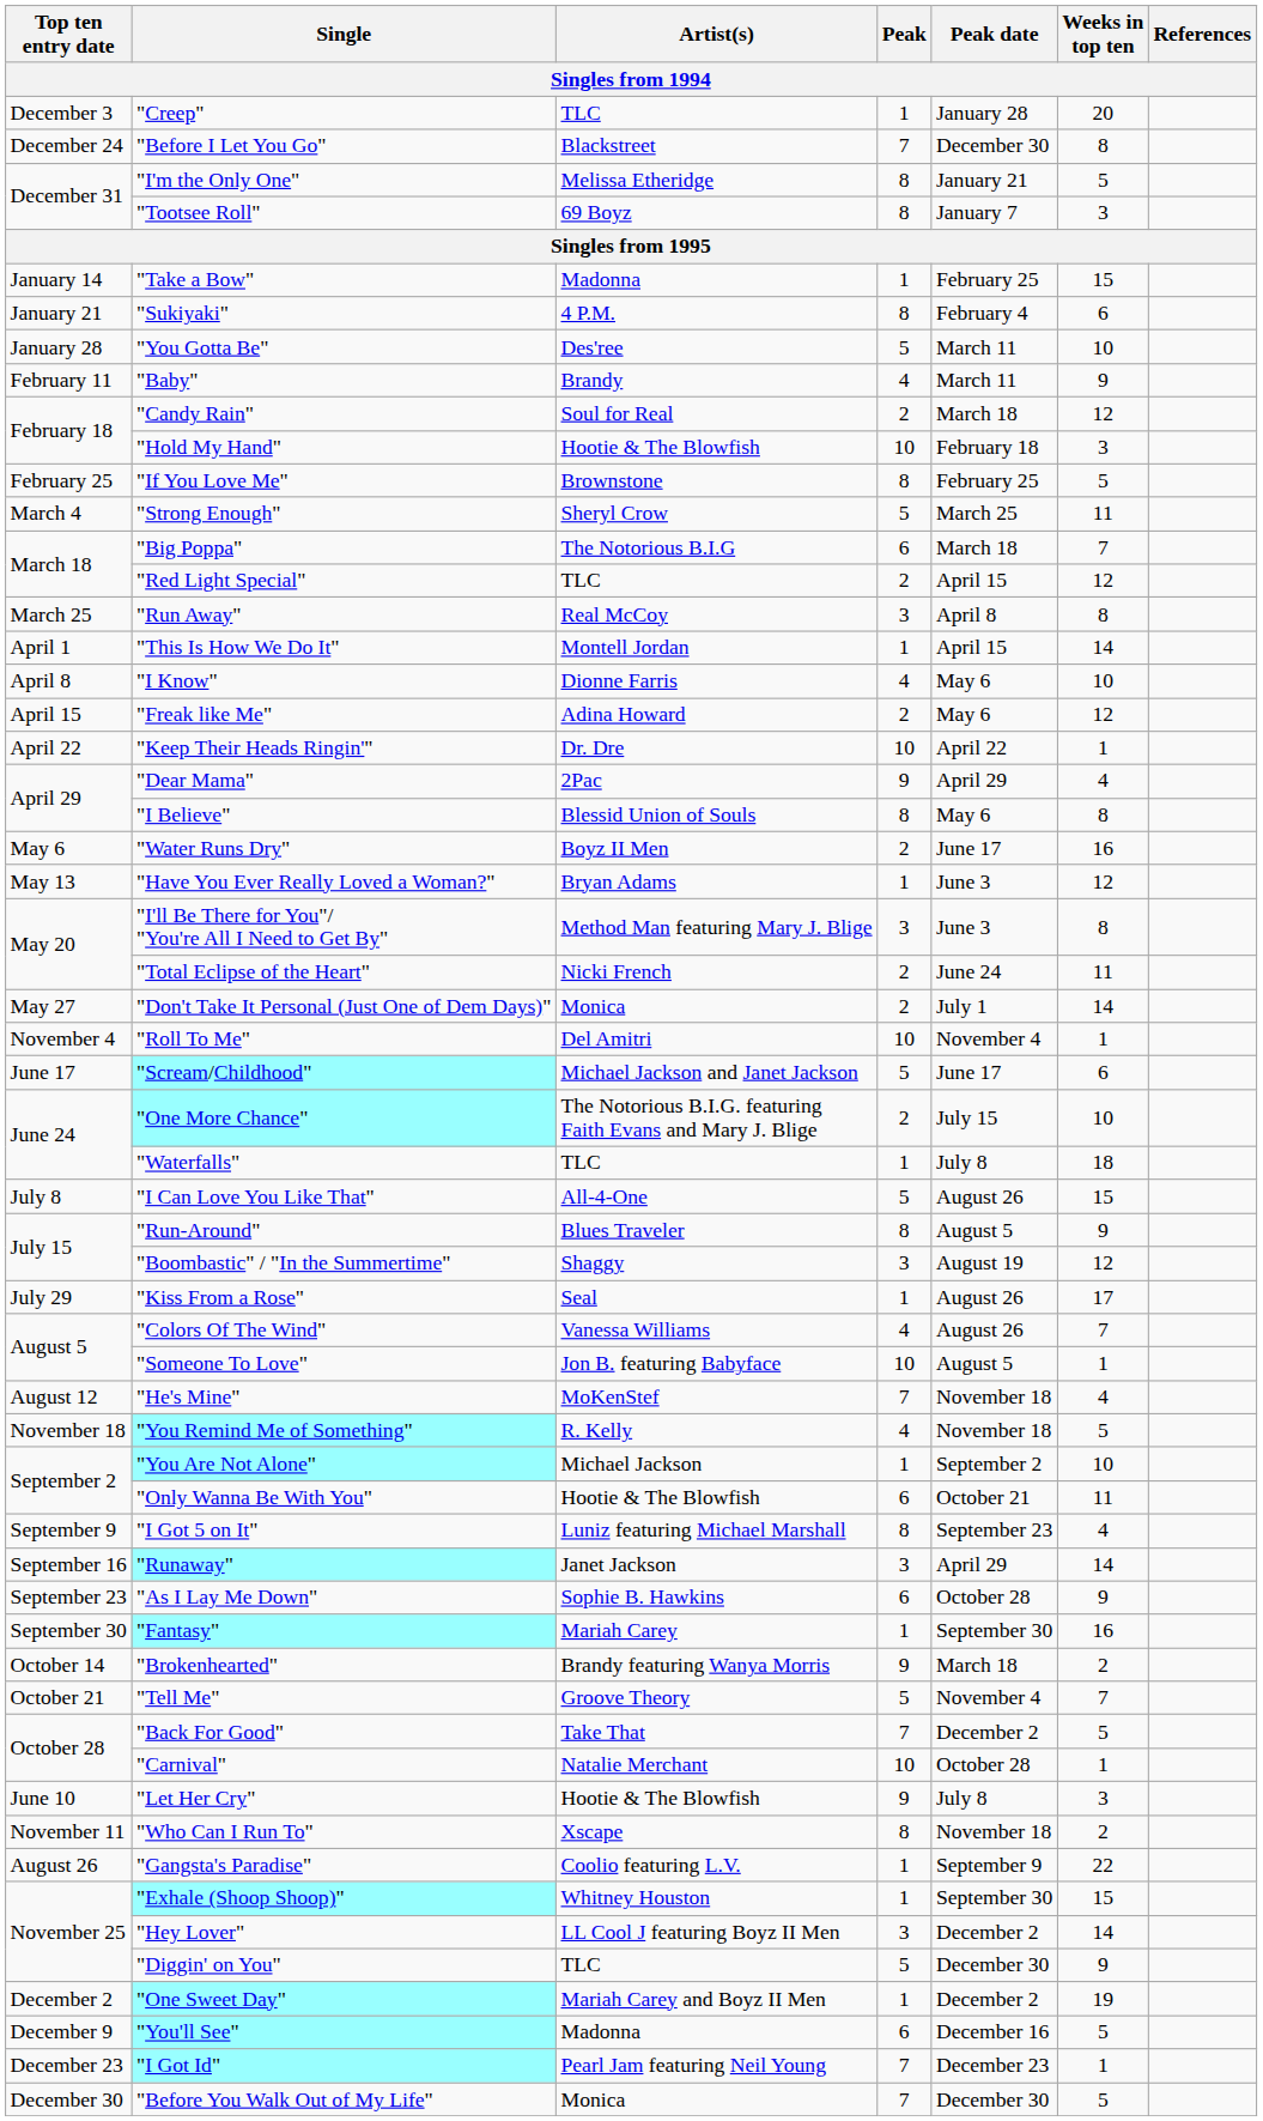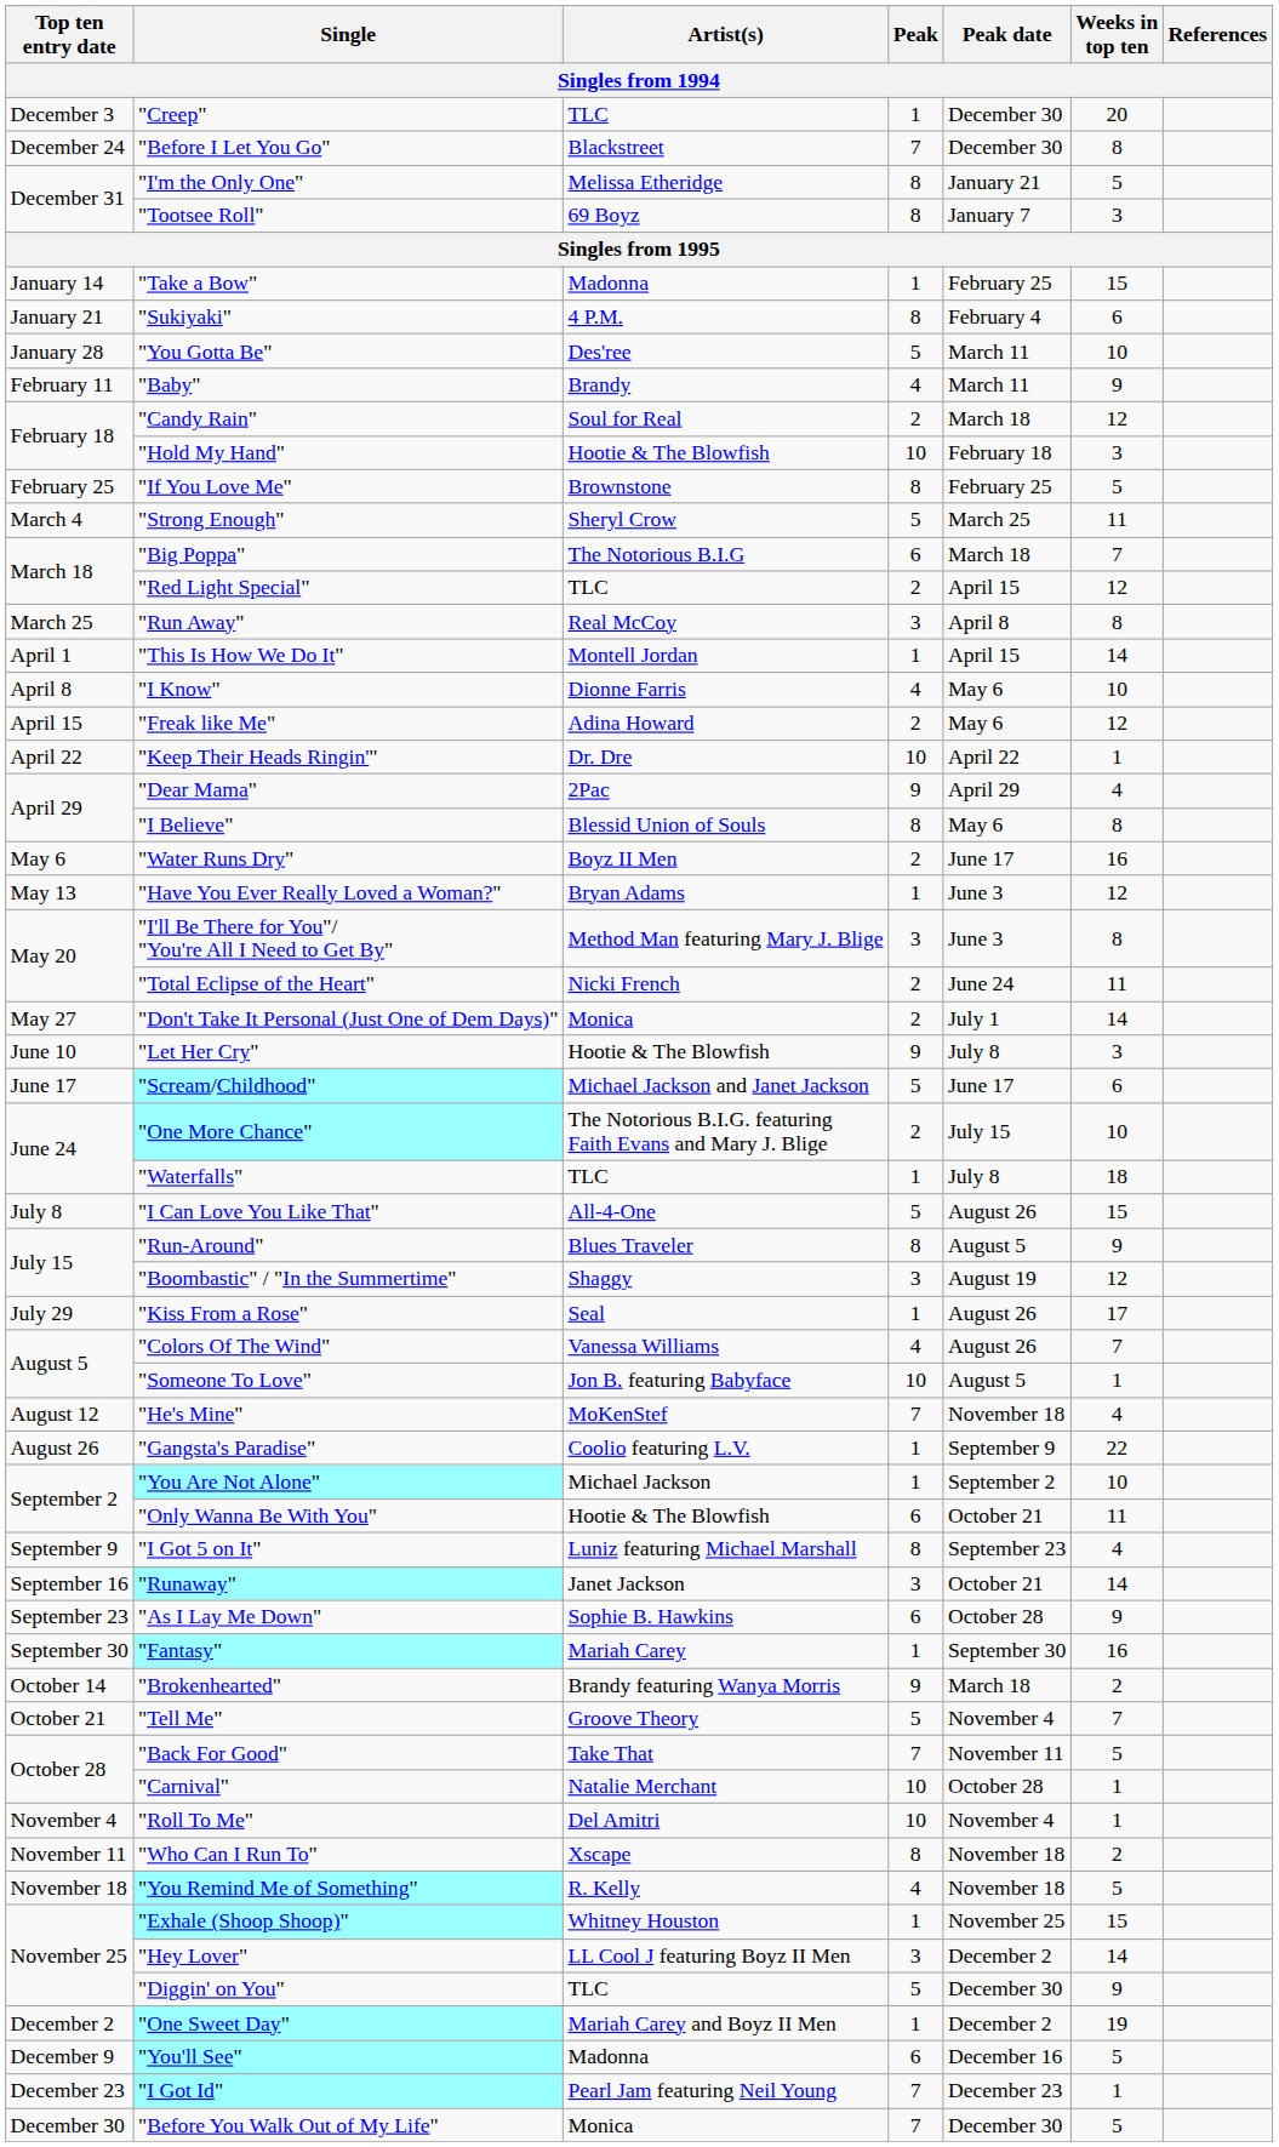 <table class="wikitable sortable">
 <tr>
 <th>Top ten<br>entry date</th>
 <th>Single</th>
 <th>Artist(s)</th>
 <th data-sort-type="number">Peak</th>
 <th>Peak date</th>
 <th data-sort-type="number">Weeks in<br>top ten</th>
 <th>References</th>
 </tr>
 <tr>
 <th colspan=7><a href='#'>Singles from 1994</a></th>
 </tr>
 <tr>
 <td>December 3</td>
 <td>"<a href='#'>Creep</a>"</td>
 <td><a href='#'>TLC</a></td>
 <td align=center>1</td>
-<td>January 28</td>
+<td>December 30</td>
 <td align=center>20</td>
 <td align=center></td>
 </tr>
 <tr>
 <td>December 24</td>
 <td>"<a href='#'>Before I Let You Go</a>"</td>
 <td><a href='#'>Blackstreet</a></td>
 <td align=center>7</td>
 <td>December 30</td>
 <td align=center>8</td>
 <td align=center></td>
 </tr>
 <tr>
 <td rowspan="2">December 31</td>
 <td>"<a href='#'>I'm the Only One</a>"</td>
 <td><a href='#'>Melissa Etheridge</a></td>
 <td align=center>8</td>
 <td>January 21</td>
 <td align=center>5</td>
 <td align=center></td>
 </tr>
 <tr>
 <td>"<a href='#'>Tootsee Roll</a>"</td>
 <td><a href='#'>69 Boyz</a></td>
 <td align=center>8</td>
 <td>January 7</td>
 <td align=center>3</td>
 <td align=center></td>
 </tr>
 <tr>
 <th colspan=7>Singles from 1995</th>
 </tr>
 <tr>
 <td>January 14</td>
 <td>"<a href='#'>Take a Bow</a>"</td>
 <td><a href='#'>Madonna</a></td>
 <td align=center>1</td>
 <td>February 25</td>
 <td align=center>15</td>
 <td align=center></td>
 </tr>
 <tr>
 <td>January 21</td>
 <td>"<a href='#'>Sukiyaki</a>"</td>
 <td><a href='#'>4 P.M.</a></td>
 <td align=center>8</td>
 <td>February 4</td>
 <td align=center>6</td>
 <td align=center></td>
 </tr>
 <tr>
 <td>January 28</td>
 <td>"<a href='#'>You Gotta Be</a>"</td>
 <td><a href='#'>Des'ree</a></td>
 <td align=center>5</td>
 <td>March 11</td>
 <td align=center>10</td>
 <td align=center></td>
 </tr>
 <tr>
 <td>February 11</td>
 <td>"<a href='#'>Baby</a>"</td>
 <td><a href='#'>Brandy</a></td>
 <td align=center>4</td>
 <td>March 11</td>
 <td align=center>9</td>
 <td align=center></td>
 </tr>
 <tr>
 <td rowspan="2">February 18</td>
 <td>"<a href='#'>Candy Rain</a>"</td>
 <td><a href='#'>Soul for Real</a></td>
 <td align=center>2</td>
 <td>March 18</td>
 <td align=center>12</td>
 <td align=center></td>
 </tr>
 <tr>
 <td>"<a href='#'>Hold My Hand</a>"</td>
 <td><a href='#'>Hootie & The Blowfish</a></td>
 <td align=center>10</td>
 <td>February 18</td>
 <td align=center>3</td>
 <td align=center></td>
 </tr>
 <tr>
 <td>February 25</td>
 <td>"<a href='#'>If You Love Me</a>"</td>
 <td><a href='#'>Brownstone</a></td>
 <td align=center>8</td>
 <td>February 25</td>
 <td align=center>5</td>
 <td align=center></td>
 </tr>
 <tr>
 <td>March 4</td>
 <td>"<a href='#'>Strong Enough</a>"</td>
 <td><a href='#'>Sheryl Crow</a></td>
 <td align=center>5</td>
 <td>March 25</td>
 <td align=center>11</td>
 <td align=center></td>
 </tr>
 <tr>
 <td rowspan="2">March 18</td>
 <td>"<a href='#'>Big Poppa</a>"</td>
 <td><a href='#'>The Notorious B.I.G</a></td>
 <td align=center>6</td>
 <td>March 18</td>
 <td align=center>7</td>
 <td align=center></td>
 </tr>
 <tr>
 <td>"<a href='#'>Red Light Special</a>"</td>
 <td>TLC</td>
 <td align=center>2</td>
 <td>April 15</td>
 <td align=center>12</td>
 <td align=center></td>
 </tr>
 <tr>
 <td>March 25</td>
 <td>"<a href='#'>Run Away</a>"</td>
 <td><a href='#'>Real McCoy</a></td>
 <td align=center>3</td>
 <td>April 8</td>
 <td align=center>8</td>
 <td align=center></td>
 </tr>
 <tr>
 <td>April 1</td>
 <td>"<a href='#'>This Is How We Do It</a>"</td>
 <td><a href='#'>Montell Jordan</a></td>
 <td align=center>1</td>
 <td>April 15</td>
 <td align=center>14</td>
 <td align=center></td>
 </tr>
 <tr>
 <td>April 8</td>
 <td>"<a href='#'>I Know</a>"</td>
 <td><a href='#'>Dionne Farris</a></td>
 <td align=center>4</td>
 <td>May 6</td>
 <td align=center>10</td>
 <td align=center></td>
 </tr>
 <tr>
 <td>April 15</td>
 <td>"<a href='#'>Freak like Me</a>"</td>
 <td><a href='#'>Adina Howard</a></td>
 <td align=center>2</td>
 <td>May 6</td>
 <td align=center>12</td>
 <td align=center></td>
 </tr>
 <tr>
 <td>April 22</td>
 <td>"<a href='#'>Keep Their Heads Ringin'</a>"</td>
 <td><a href='#'>Dr. Dre</a></td>
 <td align=center>10</td>
 <td>April 22</td>
 <td align=center>1</td>
 <td align=center></td>
 </tr>
 <tr>
 <td rowspan="2">April 29</td>
 <td>"<a href='#'>Dear Mama</a>"</td>
 <td><a href='#'>2Pac</a></td>
 <td align=center>9</td>
 <td>April 29</td>
 <td align=center>4</td>
 <td align=center></td>
 </tr>
 <tr>
 <td>"<a href='#'>I Believe</a>"</td>
 <td><a href='#'>Blessid Union of Souls</a></td>
 <td align=center>8</td>
 <td>May 6</td>
 <td align=center>8</td>
 <td align=center></td>
 </tr>
 <tr>
 <td>May 6</td>
 <td>"<a href='#'>Water Runs Dry</a>"</td>
 <td><a href='#'>Boyz II Men</a></td>
 <td align=center>2</td>
 <td>June 17</td>
 <td align=center>16</td>
 <td align=center></td>
 </tr>
 <tr>
 <td>May 13</td>
 <td>"<a href='#'>Have You Ever Really Loved a Woman?</a>"</td>
 <td><a href='#'>Bryan Adams</a></td>
 <td align=center>1</td>
 <td>June 3</td>
 <td align=center>12</td>
 <td align=center></td>
 </tr>
 <tr>
 <td rowspan="2">May 20</td>
 <td>"<a href='#'>I'll Be There for You</a>"/<br>"<a href='#'>You're All I Need to Get By</a>"</td>
 <td><a href='#'>Method Man</a> featuring <a href='#'>Mary J. Blige</a></td>
 <td align=center>3</td>
 <td>June 3</td>
 <td align=center>8</td>
 <td align=center></td>
 </tr>
 <tr>
 <td>"<a href='#'>Total Eclipse of the Heart</a>"</td>
 <td><a href='#'>Nicki French</a></td>
 <td align=center>2</td>
 <td>June 24</td>
 <td align=center>11</td>
 <td align=center></td>
 </tr>
 <tr>
 <td>May 27</td>
 <td>"<a href='#'>Don't Take It Personal (Just One of Dem Days)</a>"</td>
 <td><a href='#'>Monica</a></td>
 <td align=center>2</td>
 <td>July 1</td>
 <td align=center>14</td>
 <td align=center></td>
 </tr>
 <tr>
-<td>November 4</td>
-<td>"<a href='#'>Roll To Me</a>"</td>
-<td><a href='#'>Del Amitri</a></td>
-<td align=center>10</td>
-<td>November 4</td>
-<td align=center>1</td>
+<td>June 10</td>
+<td>"<a href='#'>Let Her Cry</a>"</td>
+<td>Hootie & The Blowfish</td>
+<td align=center>9</td>
+<td>July 8</td>
+<td align=center>3</td>
 <td align=center></td>
 </tr>
 <tr>
 <td>June 17</td>
 <td bgcolor = #99FFFF>"<a href='#'>Scream</a>/<a href='#'>Childhood</a>" </td>
 <td><a href='#'>Michael Jackson</a> and <a href='#'>Janet Jackson</a></td>
 <td align=center>5</td>
 <td>June 17</td>
 <td align=center>6</td>
 <td align=center></td>
 </tr>
 <tr>
 <td rowspan="2">June 24</td>
 <td bgcolor = #99FFFF>"<a href='#'>One More Chance</a>" </td>
 <td>The Notorious B.I.G. featuring <br><a href='#'>Faith Evans</a> and Mary J. Blige</td>
 <td align=center>2</td>
 <td>July 15</td>
 <td align=center>10</td>
 <td align=center></td>
 </tr>
 <tr>
 <td>"<a href='#'>Waterfalls</a>"</td>
 <td>TLC</td>
 <td align=center>1</td>
 <td>July 8</td>
 <td align=center>18</td>
 <td align=center></td>
 </tr>
 <tr>
 <td>July 8</td>
 <td>"<a href='#'>I Can Love You Like That</a>"</td>
 <td><a href='#'>All-4-One</a></td>
 <td align=center>5</td>
 <td>August 26</td>
 <td align=center>15</td>
 <td align=center></td>
 </tr>
 <tr>
 <td rowspan="2">July 15</td>
 <td>"<a href='#'>Run-Around</a>"</td>
 <td><a href='#'>Blues Traveler</a></td>
 <td align=center>8</td>
 <td>August 5</td>
 <td align=center>9</td>
 <td align=center></td>
 </tr>
 <tr>
 <td>"<a href='#'>Boombastic</a>" / "<a href='#'>In the Summertime</a>"</td>
 <td><a href='#'>Shaggy</a></td>
 <td align=center>3</td>
 <td>August 19</td>
 <td align=center>12</td>
 <td align=center></td>
 </tr>
 <tr>
 <td>July 29</td>
 <td>"<a href='#'>Kiss From a Rose</a>"</td>
 <td><a href='#'>Seal</a></td>
 <td align=center>1</td>
 <td>August 26</td>
 <td align=center>17</td>
 <td align=center></td>
 </tr>
 <tr>
 <td rowspan="2">August 5</td>
 <td>"<a href='#'>Colors Of The Wind</a>"</td>
 <td><a href='#'>Vanessa Williams</a></td>
 <td align=center>4</td>
 <td>August 26</td>
 <td align=center>7</td>
 <td align=center></td>
 </tr>
 <tr>
 <td>"<a href='#'>Someone To Love</a>"</td>
 <td><a href='#'>Jon B.</a> featuring <a href='#'>Babyface</a></td>
 <td align=center>10</td>
 <td>August 5</td>
 <td align=center>1</td>
 <td align=center></td>
 </tr>
 <tr>
 <td>August 12</td>
 <td>"<a href='#'>He's Mine</a>"</td>
 <td><a href='#'>MoKenStef</a></td>
 <td align=center>7</td>
 <td>November 18</td>
 <td align=center>4</td>
 <td align=center></td>
 </tr>
 <tr>
-<td>November 18</td>
-<td bgcolor = #99FFFF>"<a href='#'>You Remind Me of Something</a>" </td>
-<td><a href='#'>R. Kelly</a></td>
-<td align=center>4</td>
-<td>November 18</td>
-<td align=center>5</td>
+<td>August 26</td>
+<td>"<a href='#'>Gangsta's Paradise</a>"</td>
+<td><a href='#'>Coolio</a> featuring <a href='#'>L.V.</a></td>
+<td align=center>1</td>
+<td>September 9</td>
+<td align=center>22</td>
 <td align=center></td>
 </tr>
 <tr>
 <td rowspan="2">September 2</td>
 <td bgcolor = #99FFFF>"<a href='#'>You Are Not Alone</a>" </td>
 <td>Michael Jackson</td>
 <td align=center>1</td>
 <td>September 2</td>
 <td align=center>10</td>
 <td align=center></td>
 </tr>
 <tr>
 <td>"<a href='#'>Only Wanna Be With You</a>"</td>
 <td>Hootie & The Blowfish</td>
 <td align=center>6</td>
 <td>October 21</td>
 <td align=center>11</td>
 <td align=center></td>
 </tr>
 <tr>
 <td>September 9</td>
 <td>"<a href='#'>I Got 5 on It</a>"</td>
 <td><a href='#'>Luniz</a> featuring <a href='#'>Michael Marshall</a></td>
 <td align=center>8</td>
 <td>September 23</td>
 <td align=center>4</td>
 <td align=center></td>
 </tr>
 <tr>
 <td>September 16</td>
 <td bgcolor = #99FFFF>"<a href='#'>Runaway</a>" </td>
 <td>Janet Jackson</td>
 <td align=center>3</td>
-<td>April 29</td>
+<td>October 21</td>
 <td align=center>14</td>
 <td align=center></td>
 </tr>
 <tr>
 <td>September 23</td>
 <td>"<a href='#'>As I Lay Me Down</a>"</td>
 <td><a href='#'>Sophie B. Hawkins</a></td>
 <td align=center>6</td>
 <td>October 28</td>
 <td align=center>9</td>
 <td align=center></td>
 </tr>
 <tr>
 <td>September 30</td>
 <td bgcolor = #99FFFF>"<a href='#'>Fantasy</a>" </td>
 <td><a href='#'>Mariah Carey</a></td>
 <td align=center>1</td>
 <td>September 30</td>
 <td align="center">16</td>
 <td align=center></td>
 </tr>
 <tr>
 <td>October 14</td>
 <td>"<a href='#'>Brokenhearted</a>"</td>
 <td>Brandy featuring <a href='#'>Wanya Morris</a></td>
 <td align=center>9</td>
 <td>March 18</td>
 <td align=center>2</td>
 <td align=center></td>
 </tr>
 <tr>
 <td>October 21</td>
 <td>"<a href='#'>Tell Me</a>"</td>
 <td><a href='#'>Groove Theory</a></td>
 <td align=center>5</td>
 <td>November 4</td>
 <td align=center>7</td>
 <td align=center></td>
 </tr>
 <tr>
 <td rowspan="2">October 28</td>
 <td>"<a href='#'>Back For Good</a>"</td>
 <td><a href='#'>Take That</a></td>
 <td align=center>7</td>
-<td>December 2</td>
+<td>November 11</td>
 <td align=center>5</td>
 <td align=center></td>
 </tr>
 <tr>
 <td>"<a href='#'>Carnival</a>"</td>
 <td><a href='#'>Natalie Merchant</a></td>
 <td align=center>10</td>
 <td>October 28</td>
 <td align=center>1</td>
 <td align=center></td>
 </tr>
 <tr>
-<td>June 10</td>
-<td>"<a href='#'>Let Her Cry</a>"</td>
-<td>Hootie & The Blowfish</td>
-<td align=center>9</td>
-<td>July 8</td>
-<td align=center>3</td>
+<td>November 4</td>
+<td>"<a href='#'>Roll To Me</a>"</td>
+<td><a href='#'>Del Amitri</a></td>
+<td align=center>10</td>
+<td>November 4</td>
+<td align=center>1</td>
 <td align=center></td>
 </tr>
 <tr>
 <td>November 11</td>
 <td>"<a href='#'>Who Can I Run To</a>"</td>
 <td><a href='#'>Xscape</a></td>
 <td align=center>8</td>
 <td>November 18</td>
 <td align=center>2</td>
 <td align=center></td>
 </tr>
 <tr>
-<td>August 26</td>
-<td>"<a href='#'>Gangsta's Paradise</a>"</td>
-<td><a href='#'>Coolio</a> featuring <a href='#'>L.V.</a></td>
-<td align=center>1</td>
-<td>September 9</td>
-<td align=center>22</td>
+<td>November 18</td>
+<td bgcolor = #99FFFF>"<a href='#'>You Remind Me of Something</a>" </td>
+<td><a href='#'>R. Kelly</a></td>
+<td align=center>4</td>
+<td>November 18</td>
+<td align=center>5</td>
 <td align=center></td>
 </tr>
 <tr>
 <td rowspan="3">November 25</td>
 <td bgcolor = #99FFFF>"<a href='#'>Exhale (Shoop Shoop)</a>" </td>
 <td><a href='#'>Whitney Houston</a></td>
 <td align=center>1</td>
-<td>September 30</td>
+<td>November 25</td>
 <td align=center>15</td>
 <td align=center></td>
 </tr>
 <tr>
 <td>"<a href='#'>Hey Lover</a>"</td>
 <td><a href='#'>LL Cool J</a> featuring Boyz II Men</td>
 <td align=center>3</td>
 <td>December 2</td>
 <td align=center>14</td>
 <td align=center></td>
 </tr>
 <tr>
 <td>"<a href='#'>Diggin' on You</a>"</td>
 <td>TLC</td>
 <td align=center>5</td>
 <td>December 30</td>
 <td align=center>9</td>
 <td align=center></td>
 </tr>
 <tr>
 <td>December 2</td>
 <td bgcolor = #99FFFF>"<a href='#'>One Sweet Day</a>" </td>
 <td><a href='#'>Mariah Carey</a> and Boyz II Men</td>
 <td align=center>1</td>
 <td>December 2</td>
 <td align=center>19</td>
 <td align=center></td>
 </tr>
 <tr>
 <td>December 9</td>
 <td bgcolor = #99FFFF>"<a href='#'>You'll See</a>" </td>
 <td>Madonna</td>
 <td align=center>6</td>
 <td>December 16</td>
 <td align=center>5</td>
 <td align=center></td>
 </tr>
 <tr>
 <td>December 23</td>
 <td bgcolor = #99FFFF>"<a href='#'>I Got Id</a>" </td>
 <td><a href='#'>Pearl Jam</a> featuring <a href='#'>Neil Young</a></td>
 <td align=center>7</td>
 <td>December 23</td>
 <td align=center>1</td>
 <td align=center></td>
 </tr>
 <tr>
 <td>December 30</td>
 <td>"<a href='#'>Before You Walk Out of My Life</a>"</td>
 <td>Monica</td>
 <td align=center>7</td>
 <td>December 30</td>
 <td align=center>5</td>
 <td align=center></td>
 </tr>
 </table>
